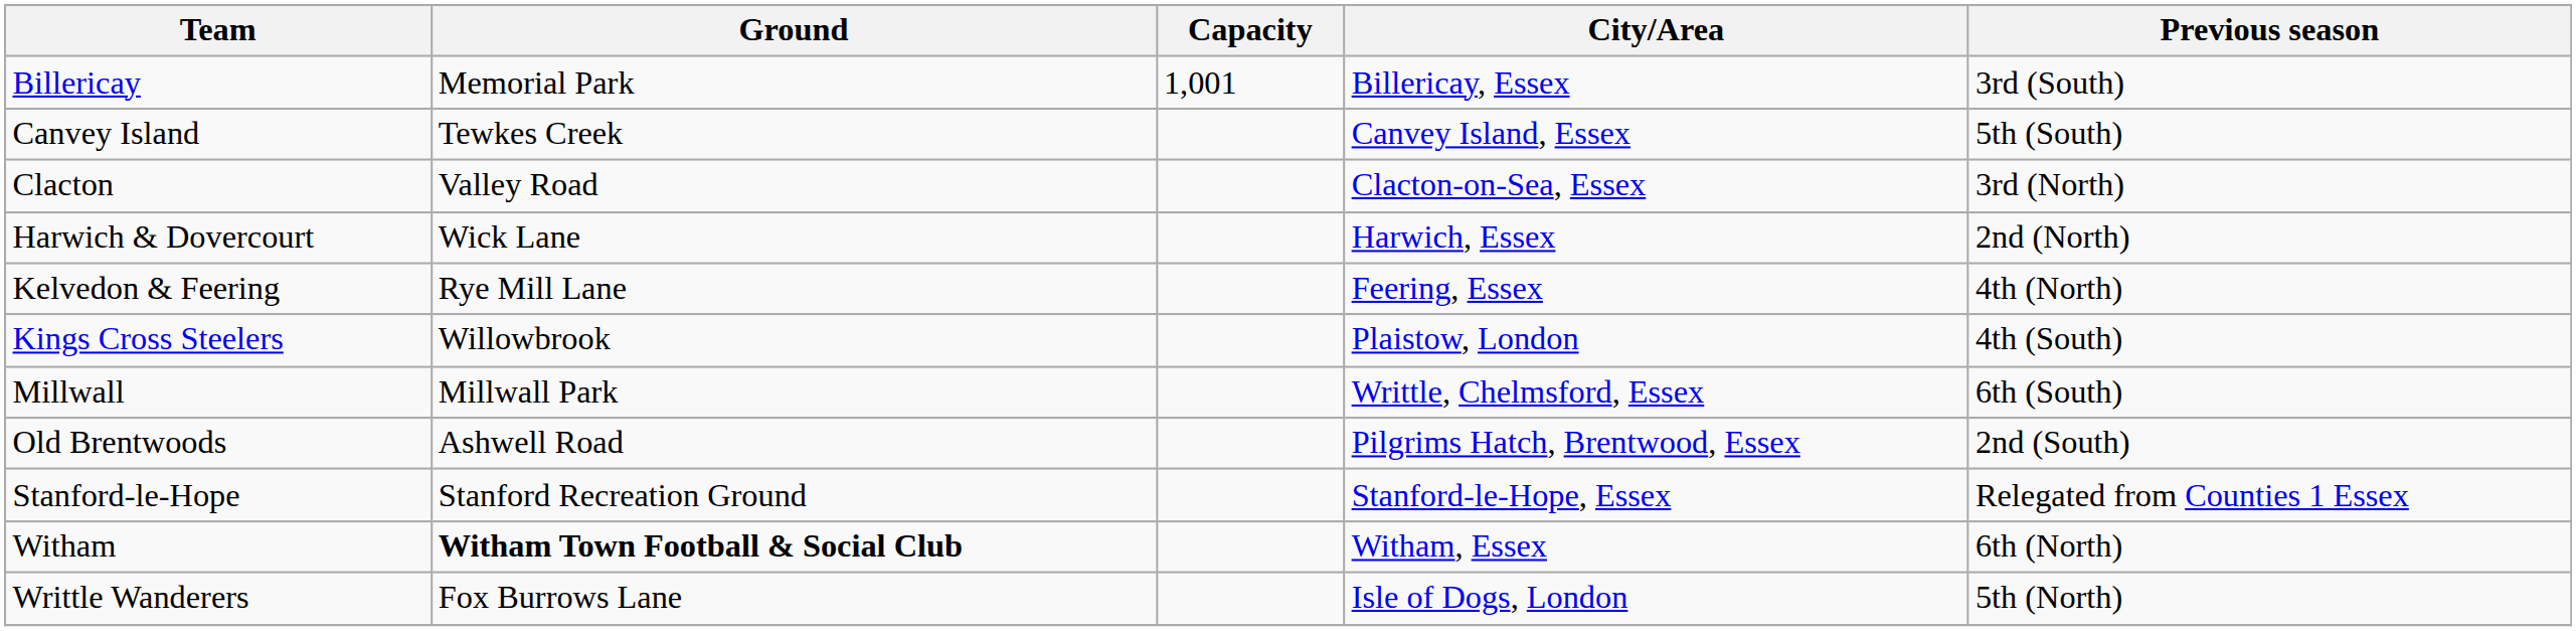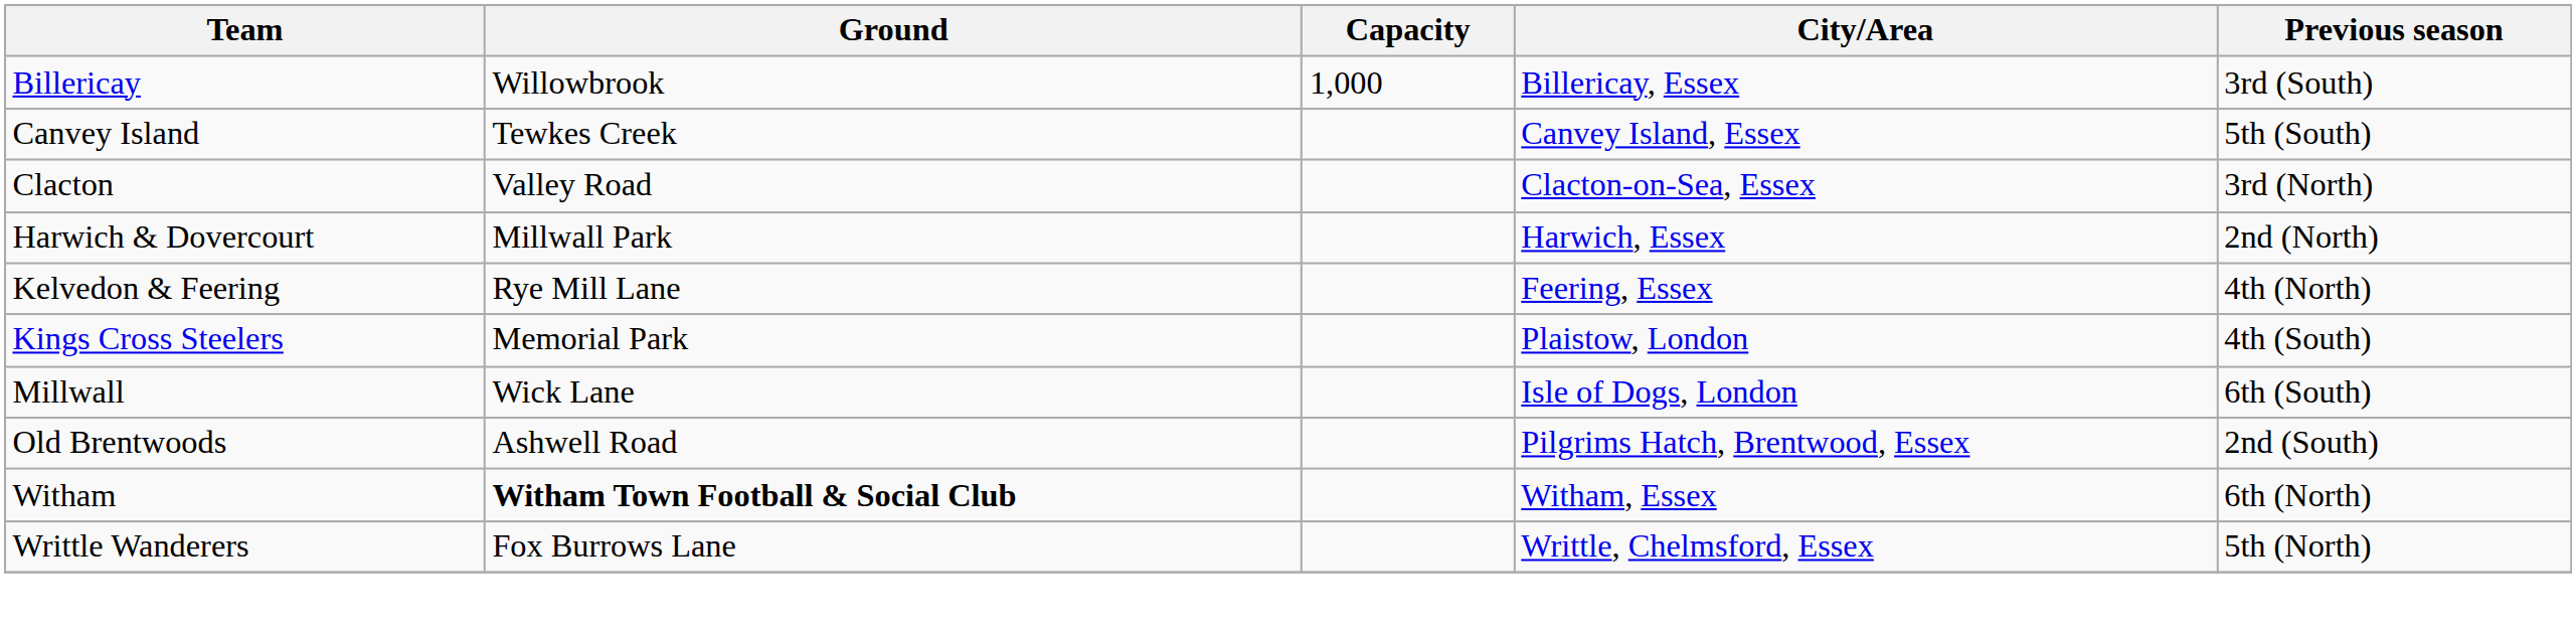 <table class="wikitable sortable" width=100%>
 <tr>
 <th>Team</th>
 <th>Ground</th>
 <th>Capacity</th>
 <th>City/Area</th>
 <th>Previous season</th>
 </tr>
 <tr>
 <td><a href='#'>Billericay</a></td>
-<td>Memorial Park</td>
-<td>1,001</td>
+<td>Willowbrook</td>
+<td>1,000</td>
 <td><a href='#'>Billericay</a>, <a href='#'>Essex</a></td>
 <td>3rd (South)</td>
 </tr>
 <tr>
 <td>Canvey Island</td>
 <td>Tewkes Creek</td>
 <td></td>
 <td><a href='#'>Canvey Island</a>, <a href='#'>Essex</a></td>
 <td>5th (South)</td>
 </tr>
 <tr>
 <td>Clacton</td>
 <td>Valley Road</td>
 <td></td>
 <td><a href='#'>Clacton-on-Sea</a>, <a href='#'>Essex</a></td>
 <td>3rd (North)</td>
 </tr>
 <tr>
 <td>Harwich & Dovercourt</td>
-<td>Wick Lane</td>
+<td>Millwall Park</td>
 <td></td>
 <td><a href='#'>Harwich</a>, <a href='#'>Essex</a></td>
 <td>2nd (North)</td>
 </tr>
 <tr>
 <td>Kelvedon & Feering</td>
 <td>Rye Mill Lane</td>
 <td></td>
 <td><a href='#'>Feering</a>, <a href='#'>Essex</a></td>
 <td>4th (North)</td>
 </tr>
 <tr>
 <td><a href='#'>Kings Cross Steelers</a></td>
-<td>Willowbrook</td>
+<td>Memorial Park</td>
 <td></td>
 <td><a href='#'>Plaistow</a>, <a href='#'>London</a></td>
 <td>4th (South)</td>
 </tr>
 <tr>
 <td>Millwall</td>
-<td>Millwall Park</td>
+<td>Wick Lane</td>
 <td></td>
-<td><a href='#'>Writtle</a>, <a href='#'>Chelmsford</a>, <a href='#'>Essex</a></td>
+<td><a href='#'>Isle of Dogs</a>, <a href='#'>London</a></td>
 <td>6th (South)</td>
 </tr>
 <tr>
 <td>Old Brentwoods</td>
 <td>Ashwell Road</td>
 <td></td>
 <td><a href='#'>Pilgrims Hatch</a>, <a href='#'>Brentwood</a>, <a href='#'>Essex</a></td>
 <td>2nd (South)</td>
-</tr>
-<tr>
-<td>Stanford-le-Hope</td>
-<td>Stanford Recreation Ground</td>
-<td></td>
-<td><a href='#'>Stanford-le-Hope</a>, <a href='#'>Essex</a></td>
-<td>Relegated from <a href='#'>Counties 1 Essex</a></td>
 </tr>
 <tr>
 <td>Witham</td>
 <td><strong>Witham Town Football & Social Club</strong></td>
 <td></td>
 <td><a href='#'>Witham</a>, <a href='#'>Essex</a></td>
 <td>6th (North)</td>
 </tr>
 <tr>
 <td>Writtle Wanderers</td>
 <td>Fox Burrows Lane</td>
 <td></td>
-<td><a href='#'>Isle of Dogs</a>, <a href='#'>London</a></td>
+<td><a href='#'>Writtle</a>, <a href='#'>Chelmsford</a>, <a href='#'>Essex</a></td>
 <td>5th (North)</td>
 </tr>
 <tr>
 </tr>
 </table>
